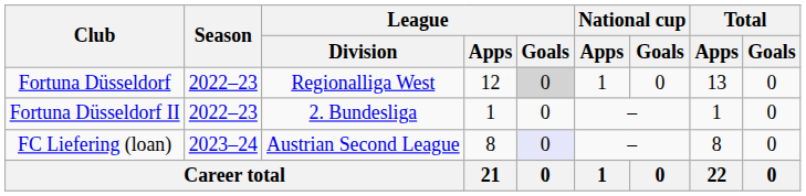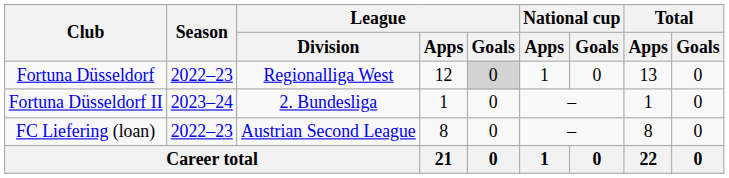 <table class="wikitable" style="text-align: center;">
 <tr>
 <th rowspan=2>Club</th>
 <th rowspan=2>Season</th>
 <th colspan=3>League</th>
 <th colspan=2>National cup</th>
 <th colspan=2>Total</th>
 </tr>
 <tr>
 <th>Division</th>
 <th>Apps</th>
 <th>Goals</th>
 <th>Apps</th>
 <th>Goals</th>
 <th>Apps</th>
 <th>Goals</th>
 </tr>
 <tr>
 <td><a href='#'>Fortuna Düsseldorf</a></td>
 <td><a href='#'>2022–23</a></td>
 <td><a href='#'>Regionalliga West</a></td>
 <td>12</td>
 <td style="background: lightgrey;">0</td>
 <td>1</td>
 <td>0</td>
 <td>13</td>
 <td>0</td>
 </tr>
 <tr>
 <td><a href='#'>Fortuna Düsseldorf II</a></td>
-<td><a href='#'>2022–23</a></td>
+<td><a href='#'>2023–24</a></td>
 <td><a href='#'>2. Bundesliga</a></td>
 <td>1</td>
 <td>0</td>
 <td colspan="2">–</td>
 <td>1</td>
 <td>0</td>
 </tr>
 <tr>
 <td><a href='#'>FC Liefering</a> (loan)</td>
-<td><a href='#'>2023–24</a></td>
+<td><a href='#'>2022–23</a></td>
 <td><a href='#'>Austrian Second League</a></td>
 <td>8</td>
-<td style="background: lavender;">0</td>
+<td>0</td>
 <td colspan="2">–</td>
 <td>8</td>
 <td>0</td>
 </tr>
 <tr>
 <th colspan="3">Career total</th>
 <th>21</th>
 <th>0</th>
 <th>1</th>
 <th>0</th>
 <th>22</th>
 <th>0</th>
 </tr>
 </table>
